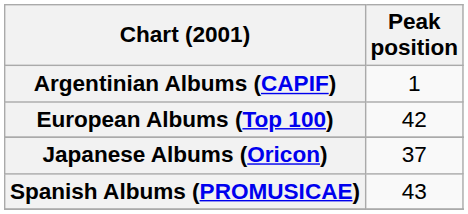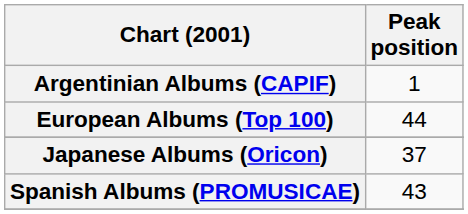 <table class="wikitable sortable plainrowheaders" style="text-align:center">
 <tr>
 <th scope="col">Chart (2001)</th>
 <th scope="col">Peak<br>position</th>
 </tr>
 <tr>
 <th scope="row">Argentinian Albums (<a href='#'>CAPIF</a>)</th>
 <td>1</td>
 </tr>
 <tr>
 <th scope="row">European Albums (<a href='#'>Top 100</a>)</th>
-<td>42</td>
+<td>44</td>
 </tr>
 <tr>
 </tr>
 <tr>
 <th scope="row">Japanese Albums (<a href='#'>Oricon</a>)</th>
 <td>37</td>
 </tr>
 <tr>
 <th scope="row">Spanish Albums (<a href='#'>PROMUSICAE</a>)</th>
 <td>43</td>
 </tr>
 <tr>
 </tr>
 <tr>
 </tr>
 <tr>
 </tr>
 <tr>
 </tr>
 <tr>
 </tr>
 </table>
